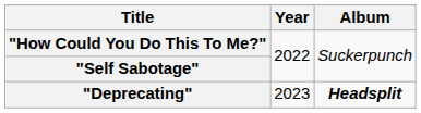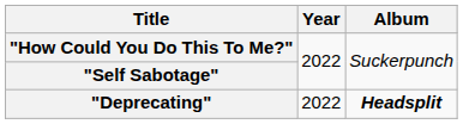 <table class="wikitable plainrowheaders" style="text-align:center;">
 <tr>
 <th scope="col">Title</th>
 <th scope="col">Year</th>
 <th scope="col">Album</th>
 </tr>
 <tr>
 <th scope="row">"How Could You Do This To Me?"<br></th>
 <td rowspan="2">2022</td>
 <td rowspan="2"><em>Suckerpunch</em></td>
 </tr>
 <tr>
 <th scope="row">"Self Sabotage"</th>
 </tr>
 <tr>
 <th scope="row">"Deprecating"<br></th>
-<td>2023</td>
+<td>2022</td>
 <td><strong><em>Headsplit</em></strong></td>
 </tr>
 </table>
